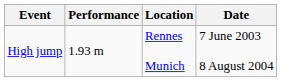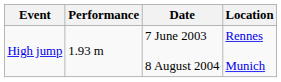 <table class="wikitable" style="border-collapse: collapse; font-size: 95%;">
 <tr>
 <th scope="col">Event</th>
 <th scope="col">Performance</th>
+<th scope="col">Date</th>
 <th scope="col">Location</th>
-<th scope="col">Date</th>
 </tr>
 <tr>
 <td><a href='#'>High jump</a></td>
 <td>1.93 m</td>
+<td>7 June 2003<br><br>8 August 2004</td>
 <td><a href='#'>Rennes</a><br><br><a href='#'>Munich</a></td>
-<td>7 June 2003<br><br>8 August 2004</td>
 </tr>
 </table>
